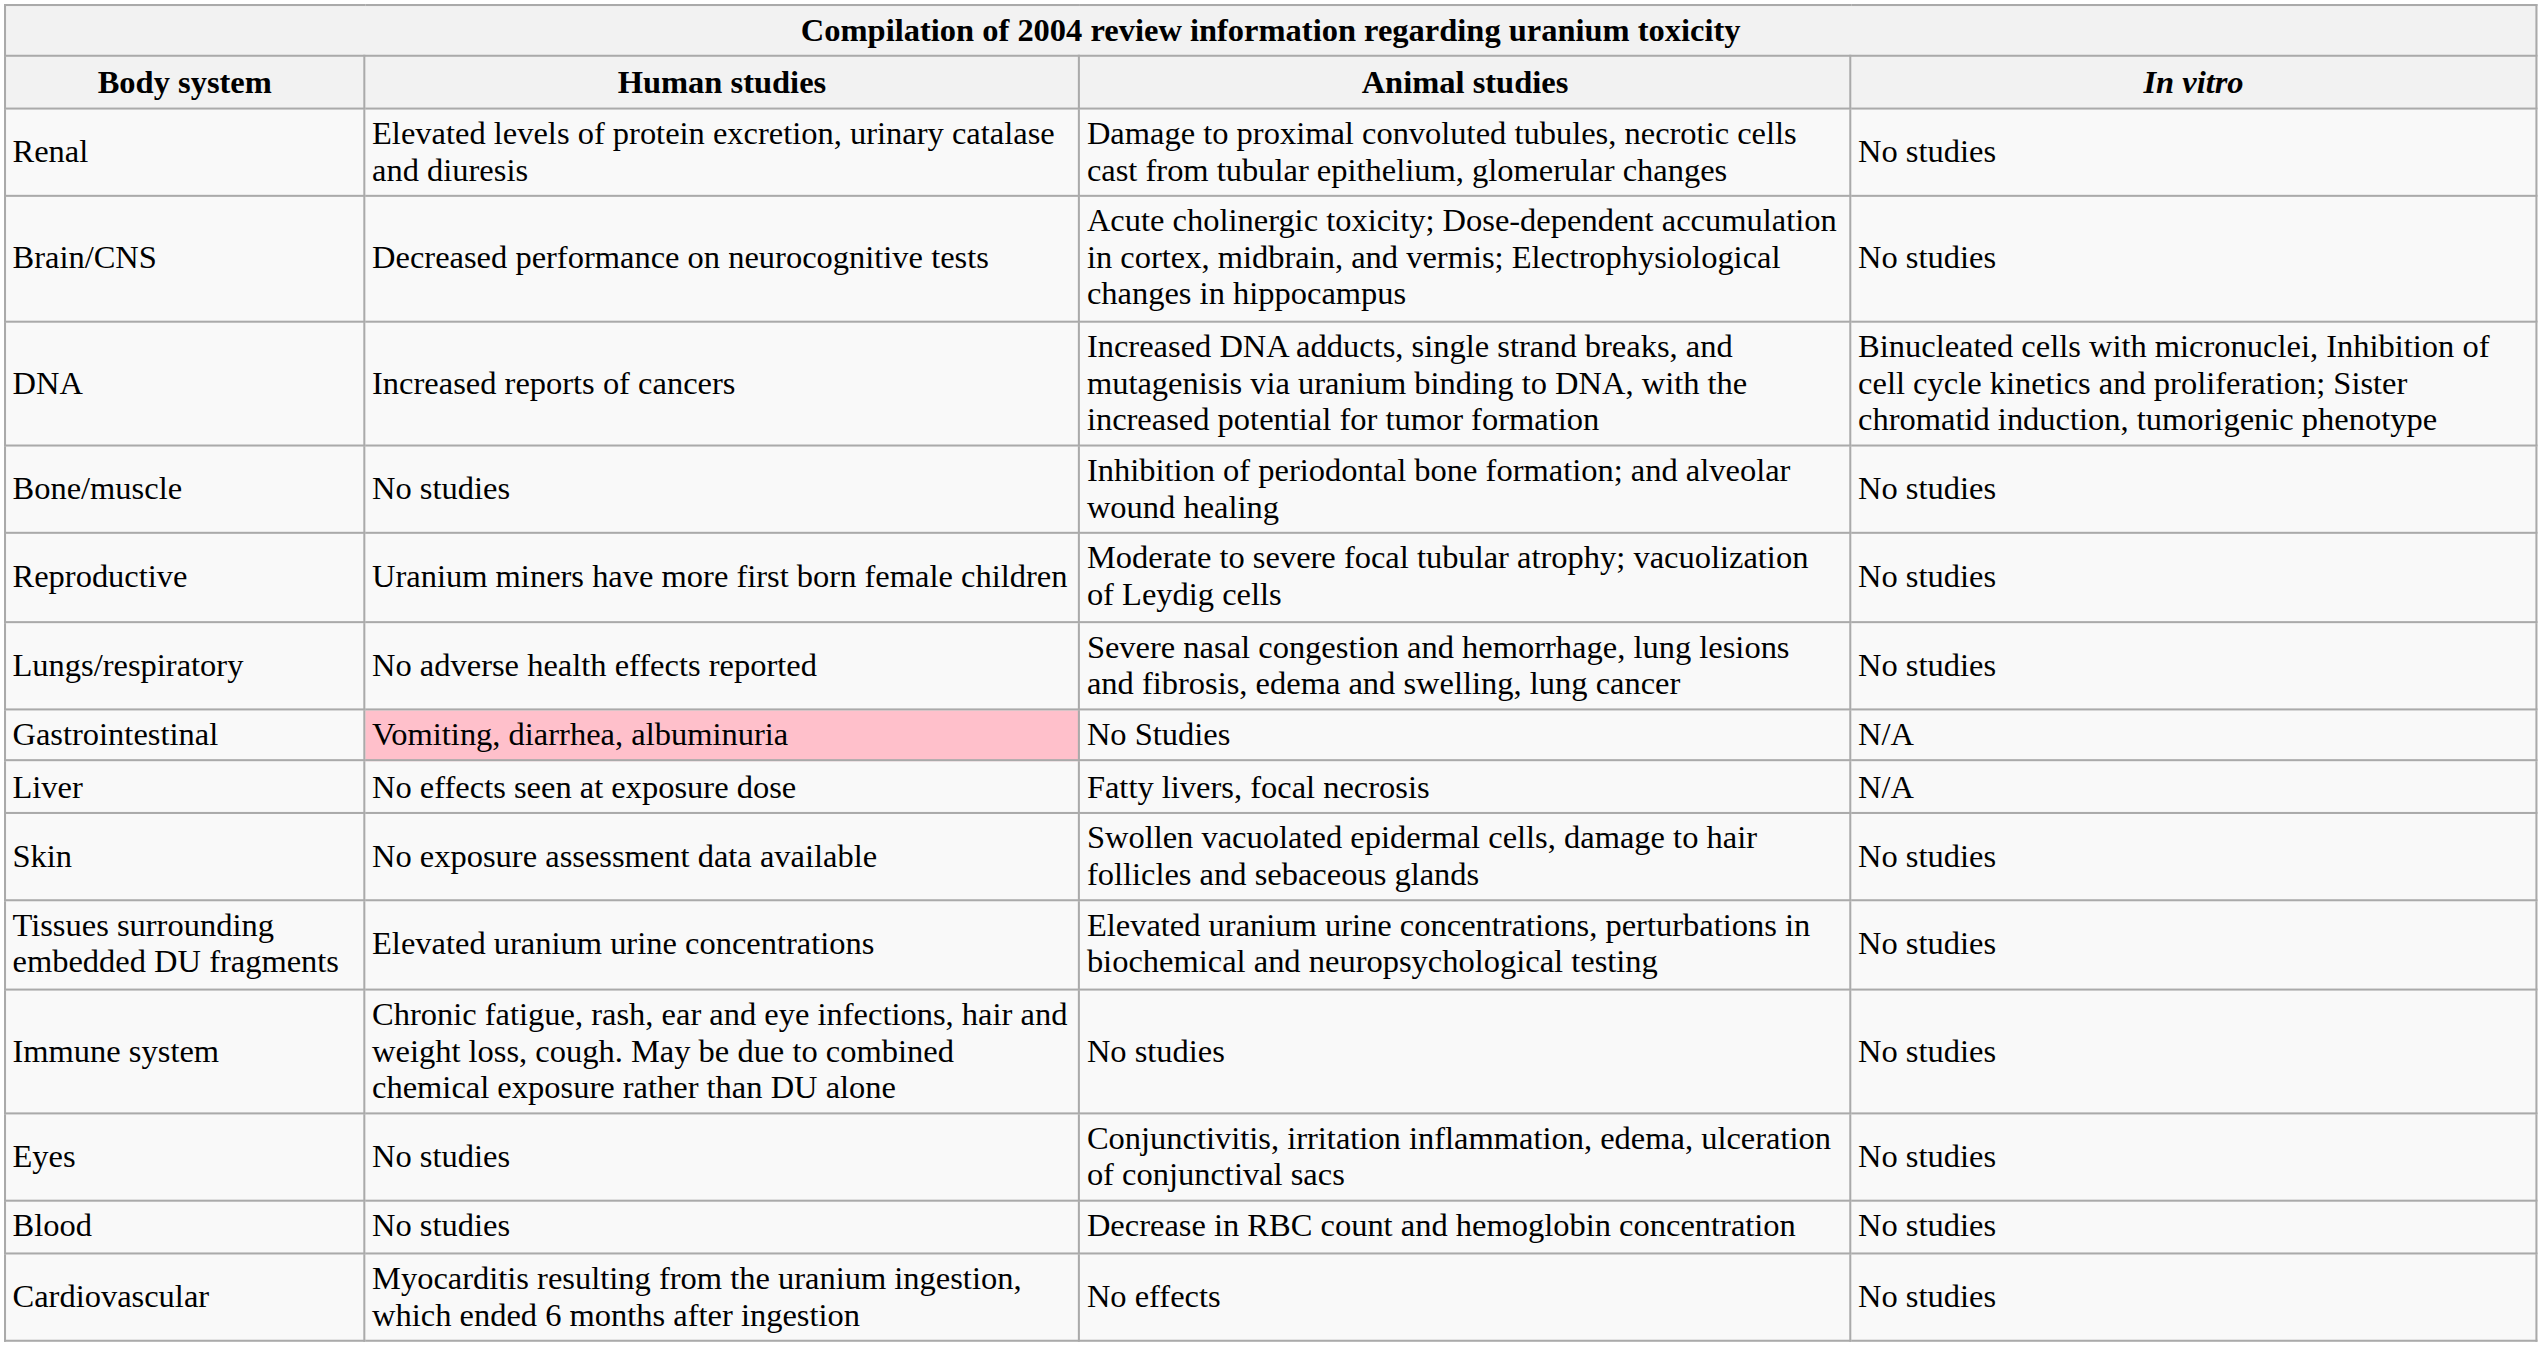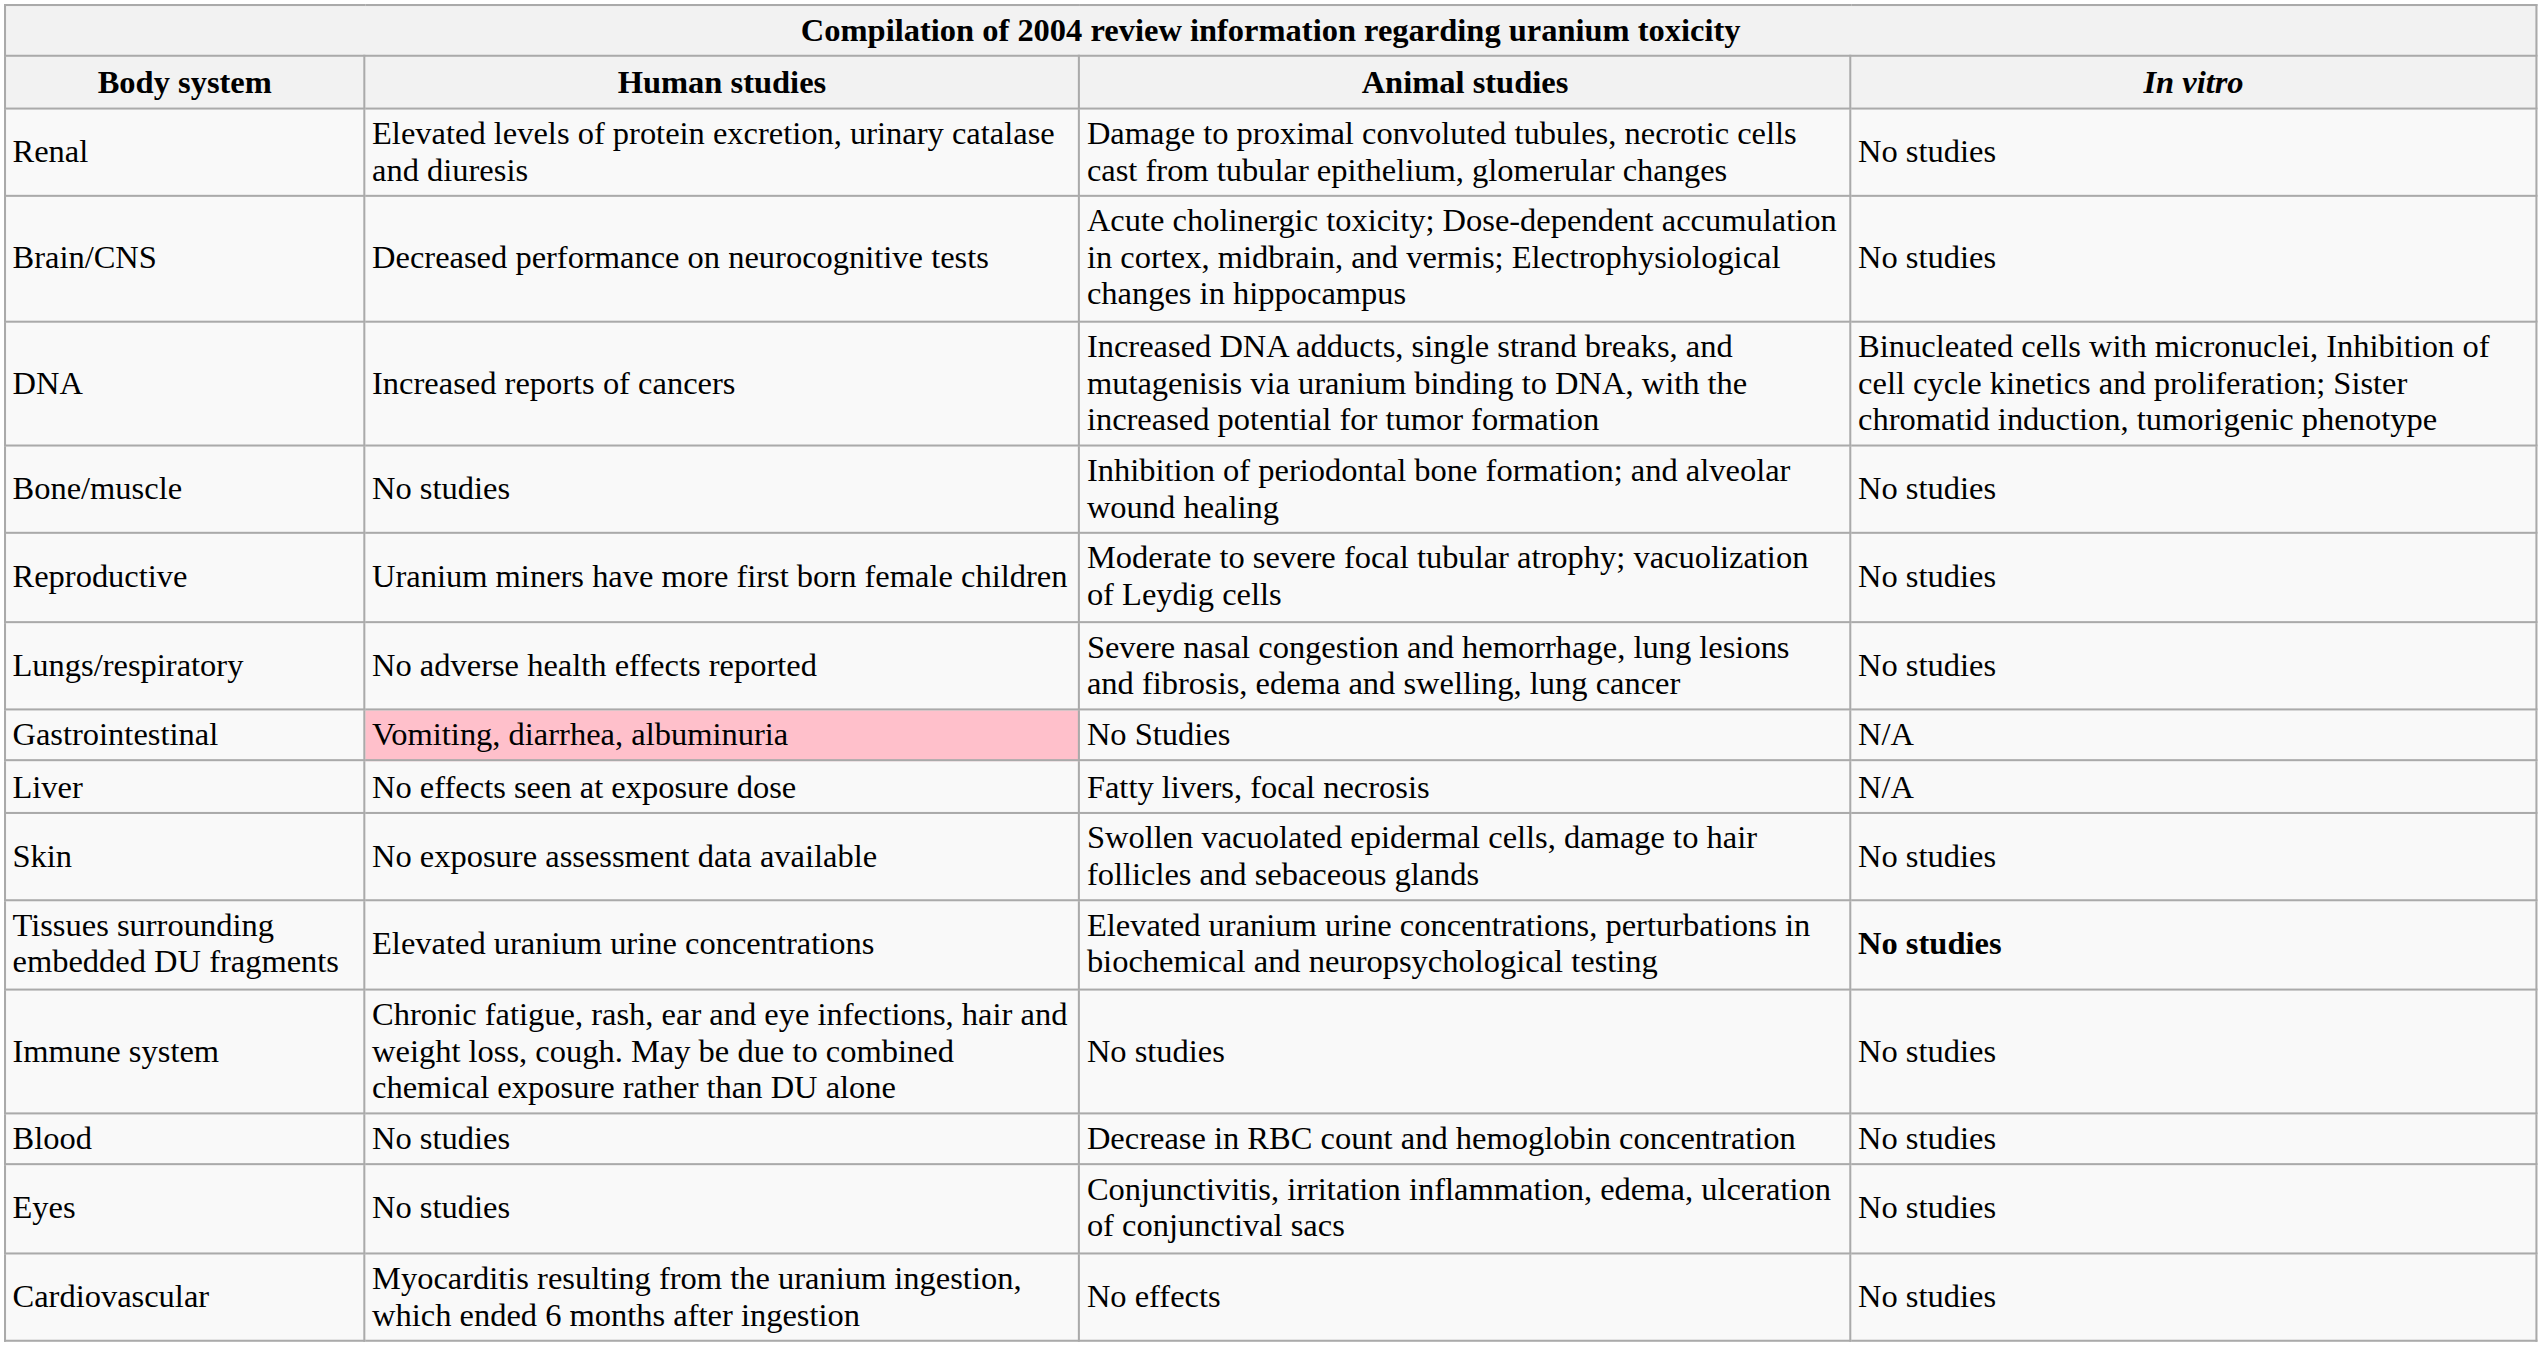 <table class=wikitable>
 <tr>
 <th colspan=4>Compilation of 2004 review information regarding uranium toxicity</th>
 </tr>
 <tr>
 <th>Body system</th>
 <th>Human studies</th>
 <th>Animal studies</th>
 <th><em>In vitro</em></th>
 </tr>
 <tr>
 <td>Renal</td>
 <td>Elevated levels of protein excretion, urinary catalase and diuresis</td>
 <td>Damage to proximal convoluted tubules, necrotic cells cast from tubular epithelium, glomerular changes</td>
 <td>No studies</td>
 </tr>
 <tr>
 <td>Brain/CNS</td>
 <td>Decreased performance on neurocognitive tests</td>
 <td>Acute cholinergic toxicity; Dose-dependent accumulation in cortex, midbrain, and vermis; Electrophysiological changes in hippocampus</td>
 <td>No studies</td>
 </tr>
 <tr>
 <td>DNA</td>
 <td>Increased reports of cancers</td>
 <td>Increased DNA adducts, single strand breaks, and mutagenisis via uranium binding to DNA, with the increased potential for tumor formation</td>
 <td>Binucleated cells with micronuclei, Inhibition of cell cycle kinetics and proliferation; Sister chromatid induction, tumorigenic phenotype</td>
 </tr>
 <tr>
 <td>Bone/muscle</td>
 <td>No studies</td>
 <td>Inhibition of periodontal bone formation; and alveolar wound healing</td>
 <td>No studies</td>
 </tr>
 <tr>
 <td>Reproductive</td>
 <td>Uranium miners have more first born female children</td>
 <td>Moderate to severe focal tubular atrophy; vacuolization of Leydig cells</td>
 <td>No studies</td>
 </tr>
 <tr>
 <td>Lungs/respiratory</td>
 <td>No adverse health effects reported</td>
 <td>Severe nasal congestion and hemorrhage, lung lesions and fibrosis, edema and swelling, lung cancer</td>
 <td>No studies</td>
 </tr>
 <tr>
 <td>Gastrointestinal</td>
 <td style="background: pink;">Vomiting, diarrhea, albuminuria</td>
 <td>No Studies</td>
 <td>N/A</td>
 </tr>
 <tr>
 <td>Liver</td>
 <td>No effects seen at exposure dose</td>
 <td>Fatty livers, focal necrosis</td>
 <td>N/A</td>
 </tr>
 <tr>
 <td>Skin</td>
 <td>No exposure assessment data available</td>
 <td>Swollen vacuolated epidermal cells, damage to hair follicles and sebaceous glands</td>
 <td>No studies</td>
 </tr>
 <tr>
 <td>Tissues surrounding embedded DU fragments</td>
 <td>Elevated uranium urine concentrations</td>
 <td>Elevated uranium urine concentrations, perturbations in biochemical and neuropsychological testing</td>
-<td>No studies</td>
+<td><strong>No studies</strong></td>
 </tr>
 <tr>
 <td>Immune system</td>
 <td>Chronic fatigue, rash, ear and eye infections, hair and weight loss, cough. May be due to combined chemical exposure rather than DU alone</td>
 <td>No studies</td>
+<td>No studies</td>
+</tr>
+<tr>
+<td>Blood</td>
+<td>No studies</td>
+<td>Decrease in RBC count and hemoglobin concentration</td>
 <td>No studies</td>
 </tr>
 <tr>
 <td>Eyes</td>
 <td>No studies</td>
 <td>Conjunctivitis, irritation inflammation, edema, ulceration of conjunctival sacs</td>
 <td>No studies</td>
 </tr>
 <tr>
-<td>Blood</td>
-<td>No studies</td>
-<td>Decrease in RBC count and hemoglobin concentration</td>
-<td>No studies</td>
-</tr>
-<tr>
 <td>Cardiovascular</td>
 <td>Myocarditis resulting from the uranium ingestion, which ended 6 months after ingestion</td>
 <td>No effects</td>
 <td>No studies</td>
 </tr>
 </table>
